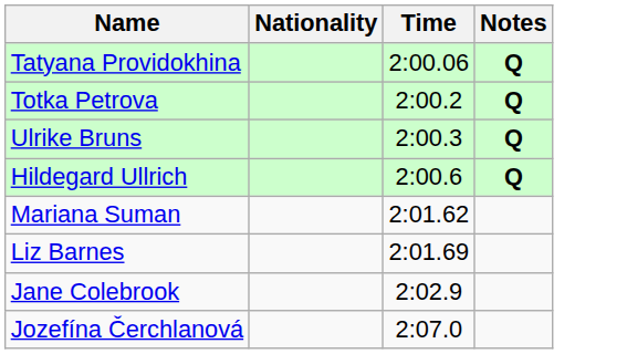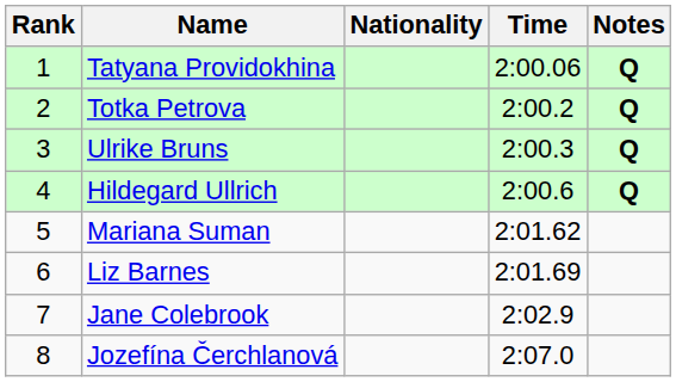 <table class="wikitable sortable" style="text-align:center">
 <tr>
+<th>Rank</th>
 <th>Name</th>
 <th>Nationality</th>
 <th>Time</th>
 <th>Notes</th>
 </tr>
 <tr bgcolor=ccffcc>
+<td>1</td>
 <td align=left><a href='#'>Tatyana Providokhina</a></td>
 <td align=left></td>
 <td>2:00.06</td>
 <td><strong>Q</strong></td>
 </tr>
 <tr bgcolor=ccffcc>
+<td>2</td>
 <td align=left><a href='#'>Totka Petrova</a></td>
 <td align=left></td>
 <td>2:00.2</td>
 <td><strong>Q</strong></td>
 </tr>
 <tr bgcolor=ccffcc>
+<td>3</td>
 <td align=left><a href='#'>Ulrike Bruns</a></td>
 <td align=left></td>
 <td>2:00.3</td>
 <td><strong>Q</strong></td>
 </tr>
 <tr bgcolor=ccffcc>
+<td>4</td>
 <td align=left><a href='#'>Hildegard Ullrich</a></td>
 <td align=left></td>
 <td>2:00.6</td>
 <td><strong>Q</strong></td>
 </tr>
 <tr>
+<td>5</td>
 <td align=left><a href='#'>Mariana Suman</a></td>
 <td align=left></td>
 <td>2:01.62</td>
 <td></td>
 </tr>
 <tr>
+<td>6</td>
 <td align=left><a href='#'>Liz Barnes</a></td>
 <td align=left></td>
 <td>2:01.69</td>
 <td></td>
 </tr>
 <tr>
+<td>7</td>
 <td align=left><a href='#'>Jane Colebrook</a></td>
 <td align=left></td>
 <td>2:02.9</td>
 <td></td>
 </tr>
 <tr>
+<td>8</td>
 <td align=left><a href='#'>Jozefína Čerchlanová</a></td>
 <td align=left></td>
 <td>2:07.0</td>
 <td></td>
 </tr>
 </table>
